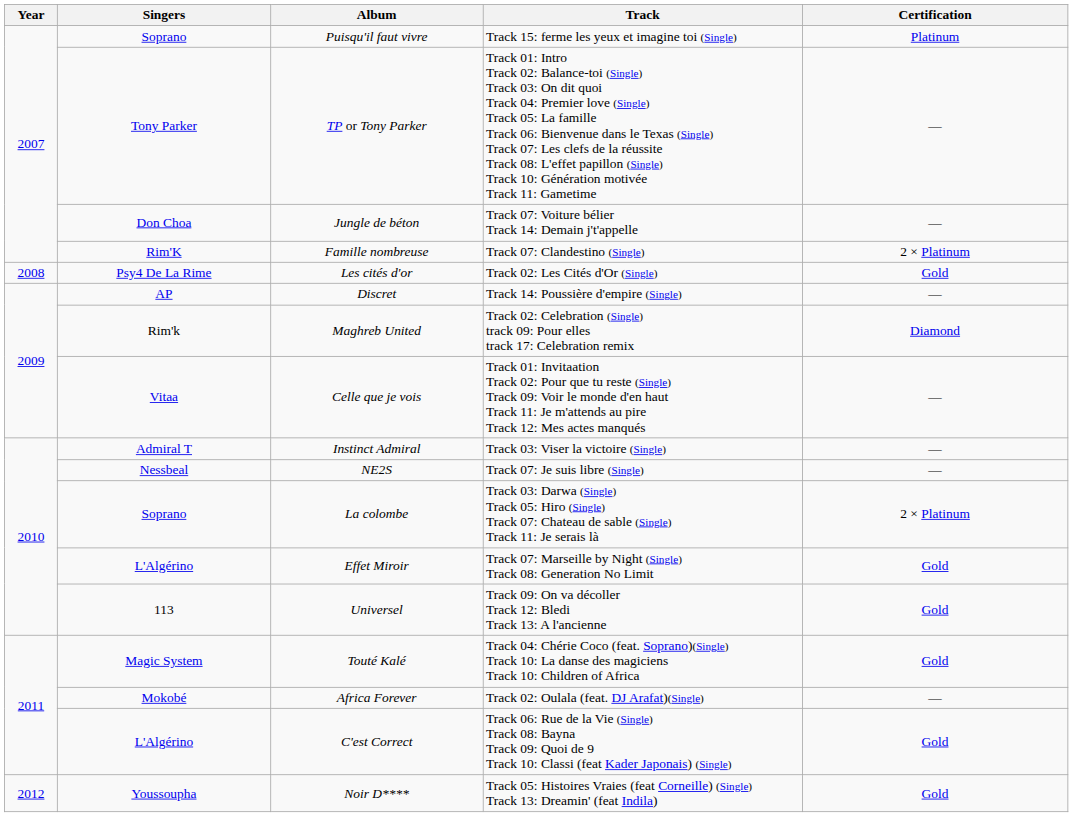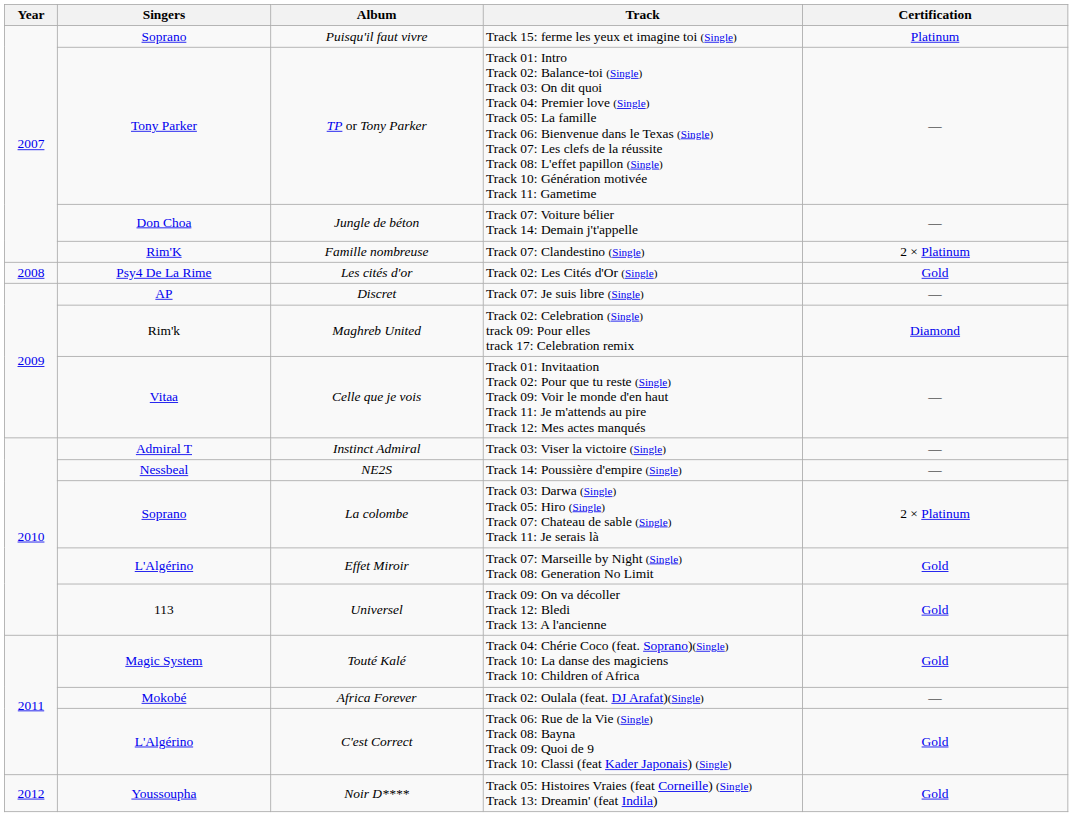 <table class="wikitable centre" style="text-align:center" width="80%">
 <tr>
 <th scope=col width=5%>Year</th>
 <th scope=col width=20%>Singers</th>
 <th scope=col width=20%>Album</th>
 <th scope=col width=30%>Track</th>
 <th scope=col width=25%>Certification</th>
 </tr>
 <tr>
 <td rowspan=4><a href='#'>2007</a></td>
 <td><a href='#'>Soprano</a></td>
 <td><em>Puisqu'il faut vivre</em></td>
 <td align="left">Track 15: ferme les yeux et imagine toi <small>(<a href='#'>Single</a>)</small></td>
 <td><a href='#'>Platinum</a></td>
 </tr>
 <tr>
 <td><a href='#'>Tony Parker</a></td>
 <td><em><a href='#'>TP</a></em> or <em>Tony Parker</em></td>
 <td align="left">Track 01: Intro<br>Track 02: Balance-toi <small>(<a href='#'>Single</a>)</small><br>Track 03: On dit quoi<br>Track 04: Premier love <small>(<a href='#'>Single</a>)</small><br>Track 05: La famille<br>Track 06: Bienvenue dans le Texas <small>(<a href='#'>Single</a>)</small><br>Track 07: Les clefs de la réussite<br>Track 08: L'effet papillon <small>(<a href='#'>Single</a>)</small><br>Track 10: Génération motivée<br>Track 11: Gametime</td>
 <td>—</td>
 </tr>
 <tr>
 <td><a href='#'>Don Choa</a></td>
 <td><em>Jungle de béton</em></td>
 <td align="left">Track 07: Voiture bélier<br>Track 14: Demain j't'appelle</td>
 <td>—</td>
 </tr>
 <tr>
 <td><a href='#'>Rim'K</a></td>
 <td><em>Famille nombreuse</em></td>
 <td align="left">Track 07: Clandestino <small>(<a href='#'>Single</a>)</small></td>
 <td>2 × <a href='#'>Platinum</a></td>
 </tr>
 <tr>
 <td><a href='#'>2008</a></td>
 <td><a href='#'>Psy4 De La Rime</a></td>
 <td><em>Les cités d'or</em></td>
 <td align="left">Track 02: Les Cités d'Or <small>(<a href='#'>Single</a>)</small></td>
 <td><a href='#'>Gold</a></td>
 </tr>
 <tr>
 <td rowspan=3><a href='#'>2009</a></td>
 <td><a href='#'>AP</a></td>
 <td><em>Discret</em></td>
-<td align="left">Track 14: Poussière d'empire <small>(<a href='#'>Single</a>)</small></td>
+<td align="left">Track 07: Je suis libre <small>(<a href='#'>Single</a>)</small></td>
 <td>—</td>
 </tr>
 <tr>
 <td>Rim'k</td>
 <td><em>Maghreb United</em></td>
 <td align="left">Track 02: Celebration <small>(<a href='#'>Single</a>)</small><br>track 09: Pour elles<br>track 17: Celebration remix</td>
 <td><a href='#'>Diamond</a></td>
 </tr>
 <tr>
 <td><a href='#'>Vitaa</a></td>
 <td><em>Celle que je vois</em></td>
 <td align="left">Track 01: Invitaation<br>Track 02: Pour que tu reste <small>(<a href='#'>Single</a>)</small><br>Track 09: Voir le monde d'en haut<br>Track 11: Je m'attends au pire<br>Track 12: Mes actes manqués</td>
 <td>—</td>
 </tr>
 <tr>
 <td rowspan=5><a href='#'>2010</a></td>
 <td><a href='#'>Admiral T</a></td>
 <td><em>Instinct Admiral</em></td>
 <td align="left">Track 03: Viser la victoire <small>(<a href='#'>Single</a>)</small></td>
 <td>—</td>
 </tr>
 <tr>
 <td><a href='#'>Nessbeal</a></td>
 <td><em>NE2S</em></td>
-<td align="left">Track 07: Je suis libre <small>(<a href='#'>Single</a>)</small></td>
+<td align="left">Track 14: Poussière d'empire <small>(<a href='#'>Single</a>)</small></td>
 <td>—</td>
 </tr>
 <tr>
 <td><a href='#'>Soprano</a></td>
 <td><em>La colombe</em></td>
 <td align="left">Track 03: Darwa <small>(<a href='#'>Single</a>)</small><br>Track 05: Hiro <small>(<a href='#'>Single</a>)</small><br>Track 07: Chateau de sable <small>(<a href='#'>Single</a>)</small><br>Track 11: Je serais là</td>
 <td>2 × <a href='#'>Platinum</a></td>
 </tr>
 <tr>
 <td><a href='#'>L'Algérino</a></td>
 <td><em>Effet Miroir</em></td>
 <td align="left">Track 07: Marseille by Night <small>(<a href='#'>Single</a>)</small><br>Track 08: Generation No Limit</td>
 <td><a href='#'>Gold</a></td>
 </tr>
 <tr>
 <td>113</td>
 <td><em>Universel</em></td>
 <td align="left">Track 09: On va décoller<br>Track 12: Bledi<br> Track 13: A l'ancienne</td>
 <td><a href='#'>Gold</a></td>
 </tr>
 <tr>
 <td rowspan=3><a href='#'>2011</a></td>
 <td><a href='#'>Magic System</a></td>
 <td><em>Touté Kalé</em></td>
 <td align="left">Track 04: Chérie Coco (feat. <a href='#'>Soprano</a>)<small>(<a href='#'>Single</a>)</small> <br> Track 10: La danse des magiciens <br> Track 10: Children of Africa</td>
 <td><a href='#'>Gold</a></td>
 </tr>
 <tr>
 <td><a href='#'>Mokobé</a></td>
 <td><em>Africa Forever</em></td>
 <td align="left">Track 02: Oulala (feat. <a href='#'>DJ Arafat</a>)<small>(<a href='#'>Single</a>)</small></td>
 <td>—</td>
 </tr>
 <tr>
 <td><a href='#'>L'Algérino</a></td>
 <td><em>C'est Correct</em></td>
 <td align="left">Track 06: Rue de la Vie <small>(<a href='#'>Single</a>)</small><br>Track 08: Bayna <br>Track 09: Quoi de 9 <br>Track 10: Classi (feat <a href='#'>Kader Japonais</a>) <small>(<a href='#'>Single</a>)</small></td>
 <td><a href='#'>Gold</a></td>
 </tr>
 <tr>
 <td><a href='#'>2012</a></td>
 <td><a href='#'>Youssoupha</a></td>
 <td><em>Noir D****</em></td>
 <td align="left">Track 05: Histoires Vraies (feat <a href='#'>Corneille</a>) <small>(<a href='#'>Single</a>)</small> <br> Track 13: Dreamin' (feat <a href='#'>Indila</a>)</td>
 <td><a href='#'>Gold</a></td>
 </tr>
 </table>
